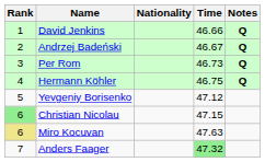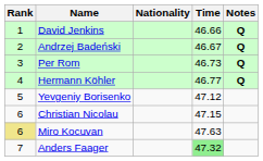 <table class="wikitable sortable" style="text-align:center">
 <tr>
 <th>Rank</th>
 <th>Name</th>
 <th>Nationality</th>
 <th>Time</th>
 <th>Notes</th>
 </tr>
 <tr bgcolor=ccffcc>
 <td>1</td>
 <td align=left><a href='#'>David Jenkins</a></td>
 <td align=left></td>
 <td>46.66</td>
 <td><strong>Q</strong></td>
 </tr>
 <tr bgcolor=ccffcc>
 <td>2</td>
 <td align=left><a href='#'>Andrzej Badeński</a></td>
 <td align=left></td>
 <td>46.67</td>
 <td><strong>Q</strong></td>
 </tr>
 <tr bgcolor=ccffcc>
 <td>3</td>
 <td align=left><a href='#'>Per Rom</a></td>
 <td align=left></td>
 <td>46.73</td>
 <td><strong>Q</strong></td>
 </tr>
 <tr bgcolor=ccffcc>
 <td>4</td>
 <td align=left><a href='#'>Hermann Köhler</a></td>
 <td align=left></td>
-<td>46.75</td>
+<td>46.77</td>
 <td><strong>Q</strong></td>
 </tr>
 <tr>
 <td>5</td>
 <td align=left><a href='#'>Yevgeniy Borisenko</a></td>
 <td align=left></td>
 <td>47.12</td>
 <td></td>
 </tr>
 <tr>
-<td style="background: lightgreen;">6</td>
+<td>6</td>
 <td align=left><a href='#'>Christian Nicolau</a></td>
 <td align=left></td>
 <td>47.15</td>
 <td></td>
 </tr>
 <tr>
 <td style="background: khaki;">6</td>
 <td align=left><a href='#'>Miro Kocuvan</a></td>
 <td align=left></td>
 <td>47.63</td>
 <td></td>
 </tr>
 <tr>
 <td>7</td>
 <td align=left><a href='#'>Anders Faager</a></td>
 <td align=left></td>
 <td style="background: lightgreen;">47.32</td>
 <td></td>
 </tr>
 </table>
